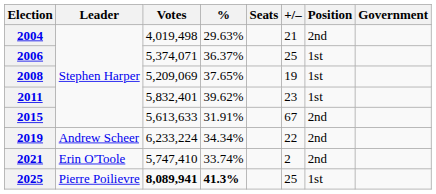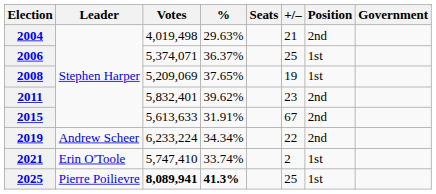 <table class=wikitable style="text-align: left;">
 <tr>
 <th>Election</th>
 <th>Leader</th>
 <th>Votes</th>
 <th>%</th>
 <th>Seats</th>
 <th>+/–</th>
 <th>Position</th>
 <th>Government</th>
 </tr>
 <tr>
 <th><a href='#'>2004</a></th>
 <td rowspan=5><a href='#'>Stephen Harper</a></td>
 <td>4,019,498</td>
 <td>29.63%</td>
 <td></td>
 <td> 21</td>
 <td> 2nd</td>
 <td></td>
 </tr>
 <tr>
 <th><a href='#'>2006</a></th>
 <td>5,374,071</td>
 <td>36.37%</td>
 <td></td>
 <td> 25</td>
 <td> 1st</td>
 <td></td>
 </tr>
 <tr>
 <th><a href='#'>2008</a></th>
 <td>5,209,069</td>
 <td>37.65%</td>
 <td></td>
 <td> 19</td>
 <td> 1st</td>
 <td></td>
 </tr>
 <tr>
 <th><a href='#'>2011</a></th>
 <td>5,832,401</td>
 <td>39.62%</td>
 <td><strong></strong></td>
 <td> 23</td>
-<td> 1st</td>
+<td> 2nd</td>
 <td></td>
 </tr>
 <tr>
 <th><a href='#'>2015</a></th>
 <td>5,613,633</td>
 <td>31.91%</td>
 <td></td>
 <td> 67</td>
 <td> 2nd</td>
 <td></td>
 </tr>
 <tr>
 <th><a href='#'>2019</a></th>
 <td><a href='#'>Andrew Scheer</a></td>
 <td>6,233,224</td>
 <td>34.34%</td>
 <td></td>
 <td> 22</td>
 <td> 2nd</td>
 <td></td>
 </tr>
 <tr>
 <th><a href='#'>2021</a></th>
 <td><a href='#'>Erin O'Toole</a></td>
 <td>5,747,410</td>
 <td>33.74%</td>
 <td></td>
 <td> 2</td>
-<td> 2nd</td>
+<td> 1st</td>
 <td></td>
 </tr>
 <tr>
 <th><a href='#'>2025</a></th>
 <td><a href='#'>Pierre Poilievre</a></td>
 <td><strong>8,089,941</strong></td>
 <td><strong>41.3%</strong></td>
 <td></td>
 <td> 25</td>
 <td> 1st</td>
 <td></td>
 </tr>
 </table>
